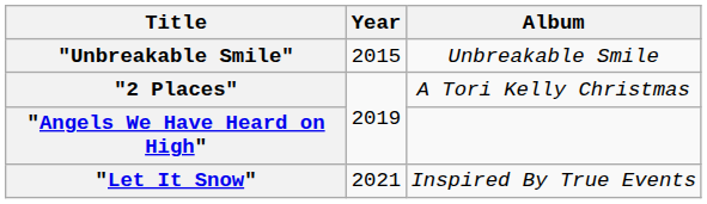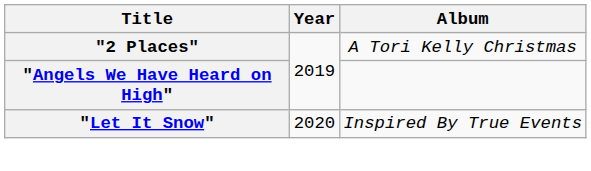 <table class="wikitable plainrowheaders" style="text-align:center;" border="2">
 <tr>
 <th scope="col" style="width:16em;">Title</th>
 <th scope="col" style="width:1em;">Year</th>
 <th scope="col">Album</th>
-</tr>
-<tr>
-<th scope="row">"Unbreakable Smile"</th>
-<td>2015</td>
-<td><em>Unbreakable Smile</em></td>
 </tr>
 <tr>
 <th scope="row">"2 Places"</th>
 <td rowspan="2">2019</td>
 <td><em>A Tori Kelly Christmas</em></td>
 </tr>
 <tr>
 <th scope="row">"<a href='#'>Angels We Have Heard on High</a>"</th>
 <td></td>
 </tr>
 <tr>
 <th scope="row">"<a href='#'>Let It Snow</a>"</th>
-<td>2021</td>
+<td>2020</td>
 <td rowspan="1"><em>Inspired By True Events</em></td>
 </tr>
 </table>
